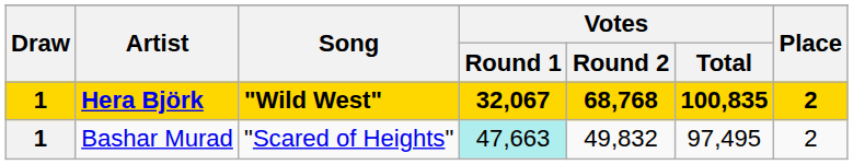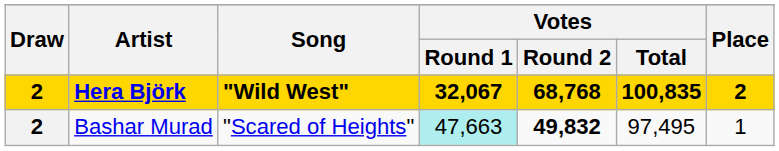 <table class="sortable wikitable plainrowheaders" style="margin: 1em auto 1em auto; text-align:center">
 <tr>
 </tr>
 <tr>
 <th scope="col" rowspan="2">Draw</th>
 <th scope="col" rowspan="2">Artist</th>
 <th scope="col" rowspan="2">Song</th>
 <th colspan="3">Votes</th>
 <th scope="col" rowspan="2">Place</th>
 </tr>
 <tr>
 <th>Round 1</th>
 <th>Round 2</th>
 <th>Total</th>
 </tr>
 <tr style="font-weight:bold; background-color:gold;">
-<th scope="row" style="text-align:center; font-weight:bold; background-color:gold;">1</th>
+<th scope="row" style="text-align:center; font-weight:bold; background-color:gold;">2</th>
 <td align="left"><a href='#'>Hera Björk</a></td>
 <td align="left">"Wild West"</td>
 <td>32,067</td>
 <td>68,768</td>
 <td>100,835</td>
 <td>2</td>
 </tr>
 <tr>
-<th scope="row" style="text-align:center;">1</th>
+<th scope="row" style="text-align:center;">2</th>
 <td align="left"><a href='#'>Bashar Murad</a></td>
 <td align="left">"<a href='#'>Scared of Heights</a>"</td>
 <td style="background: paleturquoise;">47,663</td>
-<td>49,832</td>
+<td><strong>49,832</strong></td>
 <td>97,495</td>
-<td>2</td>
+<td>1</td>
 </tr>
 </table>
